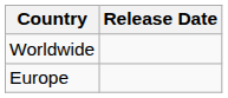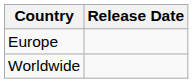 <table class="wikitable">
 <tr>
 <th>Country</th>
 <th>Release Date</th>
 </tr>
 <tr>
+<td>Europe</td>
+<td></td>
+</tr>
+<tr>
 <td>Worldwide</td>
 <td></td>
 </tr>
-<tr>
-<td>Europe</td>
-<td></td>
-</tr>
 </table>
